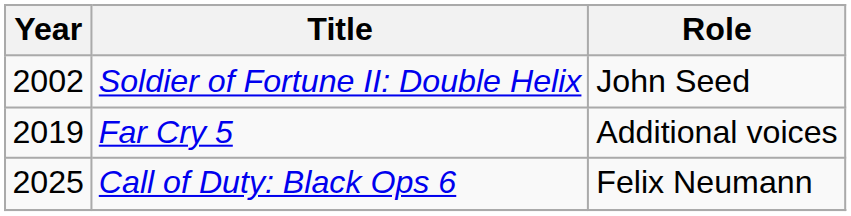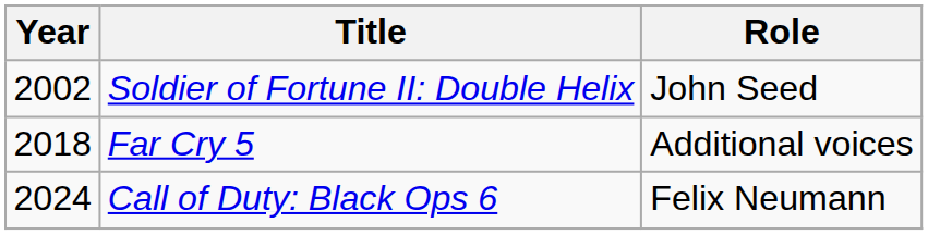 <table class="wikitable sortable">
 <tr>
 <th>Year</th>
 <th>Title</th>
 <th>Role</th>
 </tr>
 <tr>
 <td>2002</td>
 <td><em><a href='#'>Soldier of Fortune II: Double Helix</a></em></td>
 <td>John Seed</td>
 </tr>
 <tr>
-<td>2019</td>
+<td>2018</td>
 <td><em><a href='#'>Far Cry 5</a></em></td>
 <td>Additional voices</td>
 </tr>
 <tr>
-<td>2025</td>
+<td>2024</td>
 <td><em><a href='#'>Call of Duty: Black Ops 6</a></em></td>
 <td>Felix Neumann</td>
 </tr>
 <tr>
 </tr>
 </table>
